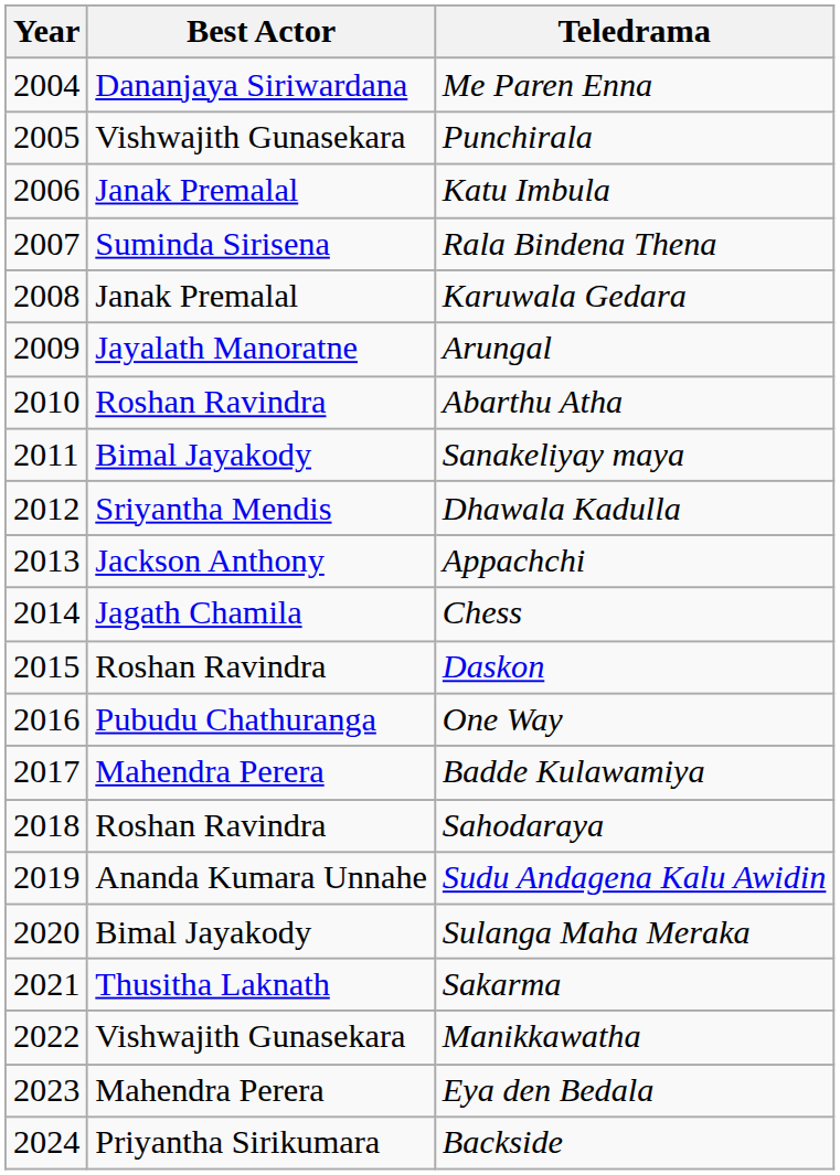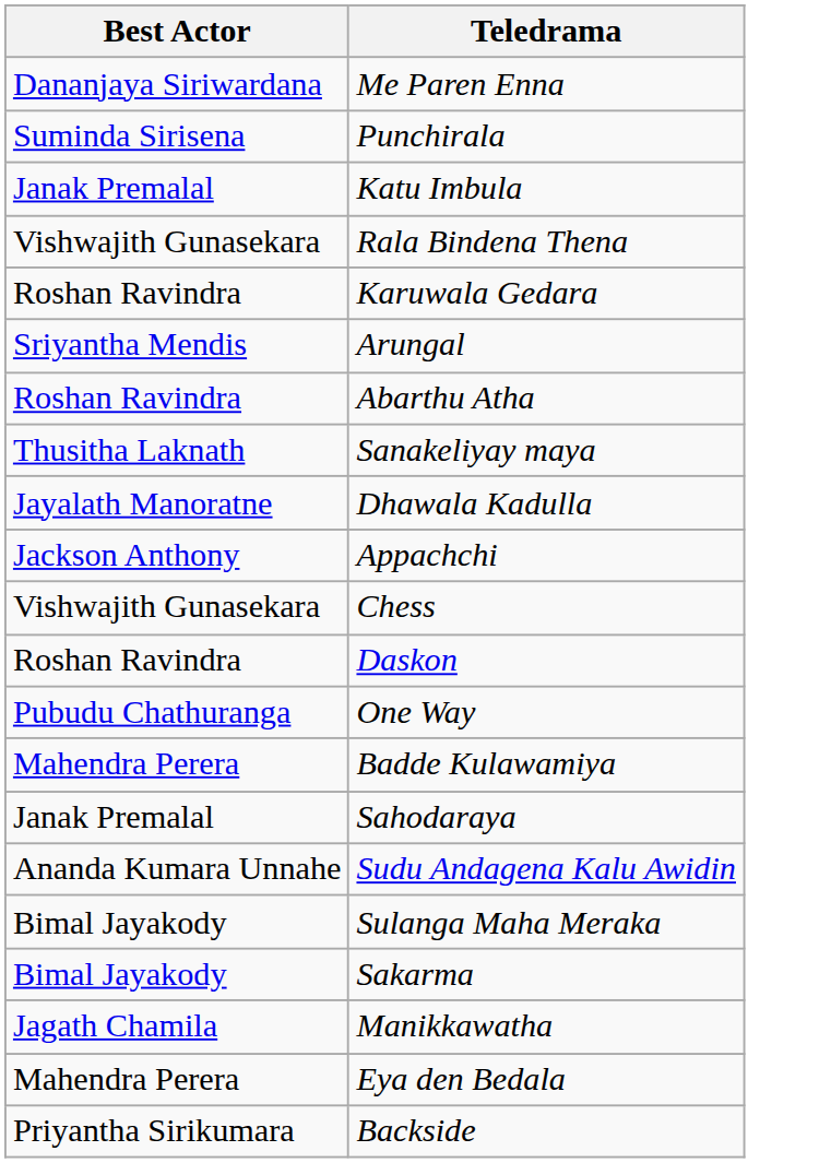 <table class="wikitable">
 <tr>
-<th>Year</th>
 <th>Best Actor</th>
 <th>Teledrama</th>
 </tr>
 <tr>
-<td>2004</td>
 <td><a href='#'>Dananjaya Siriwardana</a></td>
 <td><em>Me Paren Enna</em></td>
 </tr>
 <tr>
-<td>2005</td>
-<td>Vishwajith Gunasekara</td>
+<td><a href='#'>Suminda Sirisena</a></td>
 <td><em>Punchirala</em> </td>
 </tr>
 <tr>
-<td>2006</td>
 <td><a href='#'>Janak Premalal</a></td>
 <td><em>Katu Imbula</em> </td>
 </tr>
 <tr>
-<td>2007</td>
-<td><a href='#'>Suminda Sirisena</a></td>
+<td>Vishwajith Gunasekara</td>
 <td><em>Rala Bindena Thena</em> </td>
 </tr>
 <tr>
-<td>2008</td>
-<td>Janak Premalal</td>
+<td>Roshan Ravindra</td>
 <td><em>Karuwala Gedara</em></td>
 </tr>
 <tr>
-<td>2009</td>
-<td><a href='#'>Jayalath Manoratne</a></td>
+<td><a href='#'>Sriyantha Mendis</a></td>
 <td><em>Arungal</em></td>
 </tr>
 <tr>
-<td>2010</td>
 <td><a href='#'>Roshan Ravindra</a></td>
 <td><em>Abarthu Atha</em></td>
 </tr>
 <tr>
-<td>2011</td>
-<td><a href='#'>Bimal Jayakody</a></td>
+<td><a href='#'>Thusitha Laknath</a></td>
 <td><em>Sanakeliyay maya</em></td>
 </tr>
 <tr>
-<td>2012</td>
-<td><a href='#'>Sriyantha Mendis</a></td>
+<td><a href='#'>Jayalath Manoratne</a></td>
 <td><em>Dhawala Kadulla</em></td>
 </tr>
 <tr>
-<td>2013</td>
 <td><a href='#'>Jackson Anthony</a></td>
 <td><em>Appachchi</em></td>
 </tr>
 <tr>
-<td>2014</td>
-<td><a href='#'>Jagath Chamila</a></td>
+<td>Vishwajith Gunasekara</td>
 <td><em>Chess</em></td>
 </tr>
 <tr>
-<td>2015</td>
 <td>Roshan Ravindra</td>
 <td><em><a href='#'>Daskon</a></em></td>
 </tr>
 <tr>
-<td>2016</td>
 <td><a href='#'>Pubudu Chathuranga</a></td>
 <td><em>One Way</em></td>
 </tr>
 <tr>
-<td>2017</td>
 <td><a href='#'>Mahendra Perera</a></td>
 <td><em>Badde Kulawamiya</em></td>
 </tr>
 <tr>
-<td>2018</td>
-<td>Roshan Ravindra</td>
+<td>Janak Premalal</td>
 <td><em>Sahodaraya</em></td>
 </tr>
 <tr>
-<td>2019</td>
 <td>Ananda Kumara Unnahe</td>
 <td><em><a href='#'>Sudu Andagena Kalu Awidin</a></em> </td>
 </tr>
 <tr>
-<td>2020</td>
 <td>Bimal Jayakody</td>
 <td><em>Sulanga Maha Meraka</em> </td>
 </tr>
 <tr>
-<td>2021</td>
-<td><a href='#'>Thusitha Laknath</a></td>
+<td><a href='#'>Bimal Jayakody</a></td>
 <td><em>Sakarma</em> </td>
 </tr>
 <tr>
-<td>2022</td>
-<td>Vishwajith Gunasekara</td>
+<td><a href='#'>Jagath Chamila</a></td>
 <td><em>Manikkawatha</em> </td>
 </tr>
 <tr>
-<td>2023</td>
 <td>Mahendra Perera</td>
 <td><em>Eya den Bedala</em></td>
 </tr>
 <tr>
-<td>2024</td>
 <td>Priyantha Sirikumara</td>
 <td><em>Backside</em> </td>
 </tr>
 </table>
